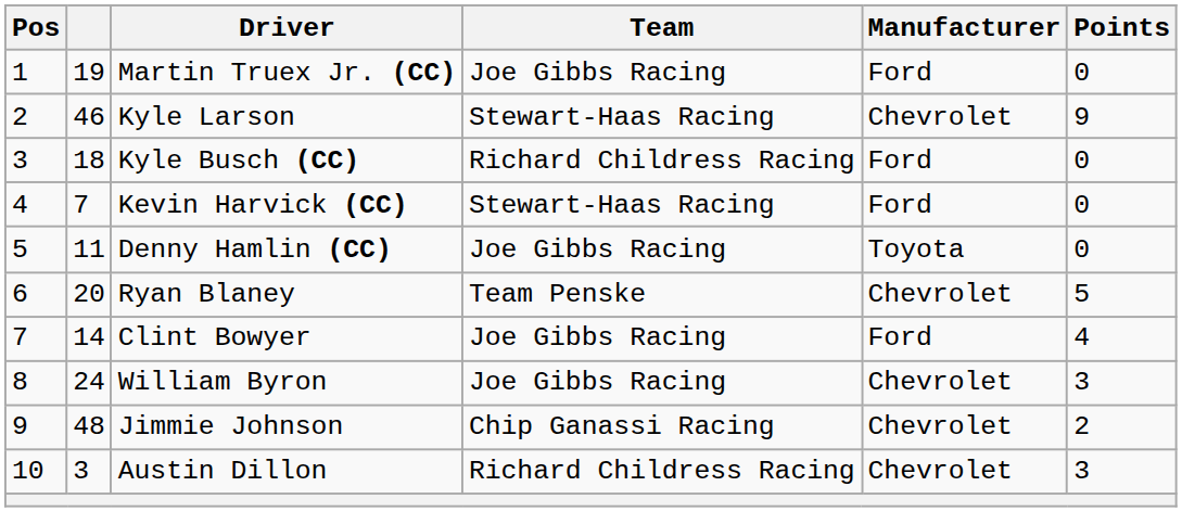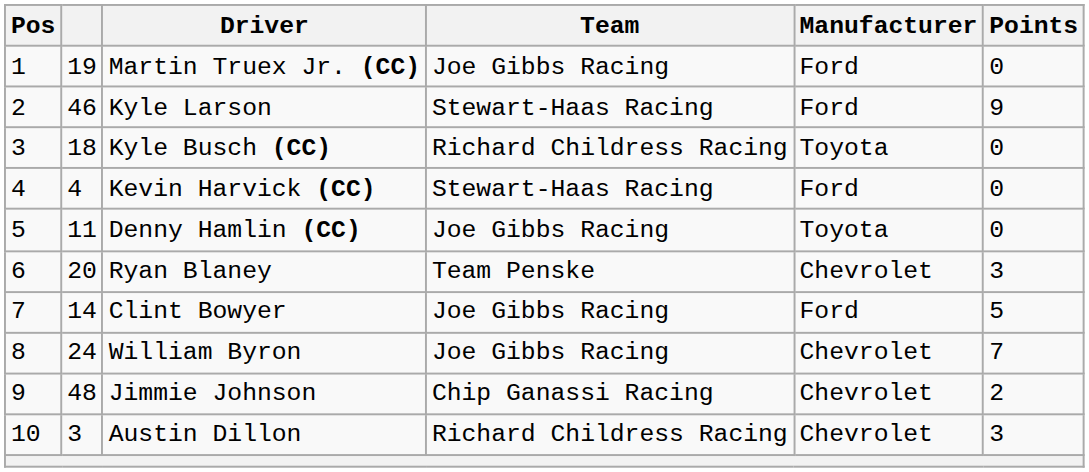 <table class="wikitable" style="font-size:98%">
 <tr>
 <th>Pos</th>
 <th></th>
 <th>Driver</th>
 <th>Team</th>
 <th>Manufacturer</th>
 <th>Points</th>
 </tr>
 <tr>
 <td>1</td>
 <td>19</td>
 <td>Martin Truex Jr. <strong>(CC)</strong></td>
 <td>Joe Gibbs Racing</td>
 <td>Ford</td>
 <td>0</td>
 </tr>
 <tr>
 <td>2</td>
 <td>46</td>
 <td>Kyle Larson</td>
 <td>Stewart-Haas Racing</td>
-<td>Chevrolet</td>
+<td>Ford</td>
 <td>9</td>
 </tr>
 <tr>
 <td>3</td>
 <td>18</td>
 <td>Kyle Busch <strong>(CC)</strong></td>
 <td>Richard Childress Racing</td>
-<td>Ford</td>
+<td>Toyota</td>
 <td>0</td>
 </tr>
 <tr>
 <td>4</td>
-<td>7</td>
+<td>4</td>
 <td>Kevin Harvick <strong>(CC)</strong></td>
 <td>Stewart-Haas Racing</td>
 <td>Ford</td>
 <td>0</td>
 </tr>
 <tr>
 <td>5</td>
 <td>11</td>
 <td>Denny Hamlin <strong>(CC)</strong></td>
 <td>Joe Gibbs Racing</td>
 <td>Toyota</td>
 <td>0</td>
 </tr>
 <tr>
 <td>6</td>
 <td>20</td>
 <td>Ryan Blaney</td>
 <td>Team Penske</td>
 <td>Chevrolet</td>
-<td>5</td>
+<td>3</td>
 </tr>
 <tr>
 <td>7</td>
 <td>14</td>
 <td>Clint Bowyer</td>
 <td>Joe Gibbs Racing</td>
 <td>Ford</td>
-<td>4</td>
+<td>5</td>
 </tr>
 <tr>
 <td>8</td>
 <td>24</td>
 <td>William Byron</td>
 <td>Joe Gibbs Racing</td>
 <td>Chevrolet</td>
-<td>3</td>
+<td>7</td>
 </tr>
 <tr>
 <td>9</td>
 <td>48</td>
 <td>Jimmie Johnson</td>
 <td>Chip Ganassi Racing</td>
 <td>Chevrolet</td>
 <td>2</td>
 </tr>
 <tr>
 <td>10</td>
 <td>3</td>
 <td>Austin Dillon</td>
 <td>Richard Childress Racing</td>
 <td>Chevrolet</td>
 <td>3</td>
 </tr>
 <tr>
 <th colspan="6"></th>
 </tr>
 </table>
